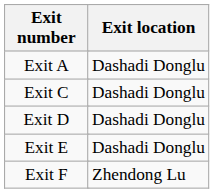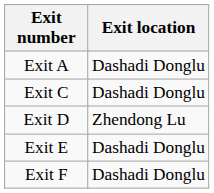 <table class="wikitable">
 <tr>
 <th style="width:70px" colspan="2">Exit number</th>
 <th>Exit location</th>
 </tr>
 <tr>
 <td align="center" colspan="2">Exit A</td>
 <td>Dashadi Donglu</td>
 </tr>
 <tr>
 <td align="center" colspan="2">Exit C</td>
 <td>Dashadi Donglu</td>
 </tr>
 <tr>
 <td align="center" colspan="2">Exit D</td>
-<td>Dashadi Donglu</td>
+<td>Zhendong Lu</td>
 </tr>
 <tr>
 <td align="center" colspan="2">Exit E</td>
 <td>Dashadi Donglu</td>
 </tr>
 <tr>
 <td align="center" colspan="2">Exit F</td>
-<td>Zhendong Lu</td>
+<td>Dashadi Donglu</td>
 </tr>
 </table>
